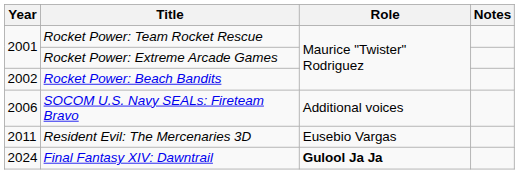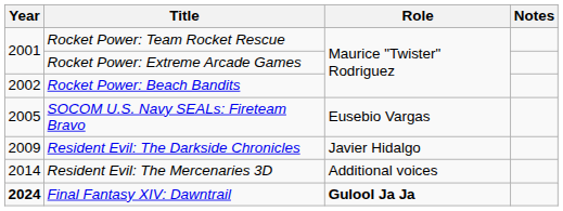 <table class = "wikitable sortable">
 <tr>
 <th>Year</th>
 <th>Title</th>
 <th>Role</th>
 <th class = "unsortable">Notes</th>
 </tr>
 <tr>
 <td rowspan="2">2001</td>
 <td><em>Rocket Power: Team Rocket Rescue</em></td>
 <td rowspan="3">Maurice "Twister" Rodriguez</td>
 <td></td>
 </tr>
 <tr>
 <td><em>Rocket Power: Extreme Arcade Games</em></td>
 <td></td>
 </tr>
 <tr>
 <td>2002</td>
 <td><em><a href='#'>Rocket Power: Beach Bandits</a></em></td>
 <td></td>
 </tr>
 <tr>
-<td>2006</td>
+<td>2005</td>
 <td><em><a href='#'>SOCOM U.S. Navy SEALs: Fireteam Bravo</a></em></td>
-<td>Additional voices</td>
+<td>Eusebio Vargas</td>
 <td></td>
 </tr>
 <tr>
-<td>2011</td>
-<td><em>Resident Evil: The Mercenaries 3D</em></td>
-<td>Eusebio Vargas</td>
+<td>2009</td>
+<td><em><a href='#'>Resident Evil: The Darkside Chronicles</a></em></td>
+<td>Javier Hidalgo</td>
+<td></td>
 </tr>
 <tr>
-<td>2024</td>
+<td>2014</td>
+<td><em>Resident Evil: The Mercenaries 3D</em></td>
+<td>Additional voices</td>
+</tr>
+<tr>
+<td><strong>2024</strong></td>
 <td><em><a href='#'>Final Fantasy XIV: Dawntrail</a></em></td>
 <td><strong>Gulool Ja Ja</strong></td>
 <td></td>
 </tr>
 </table>
